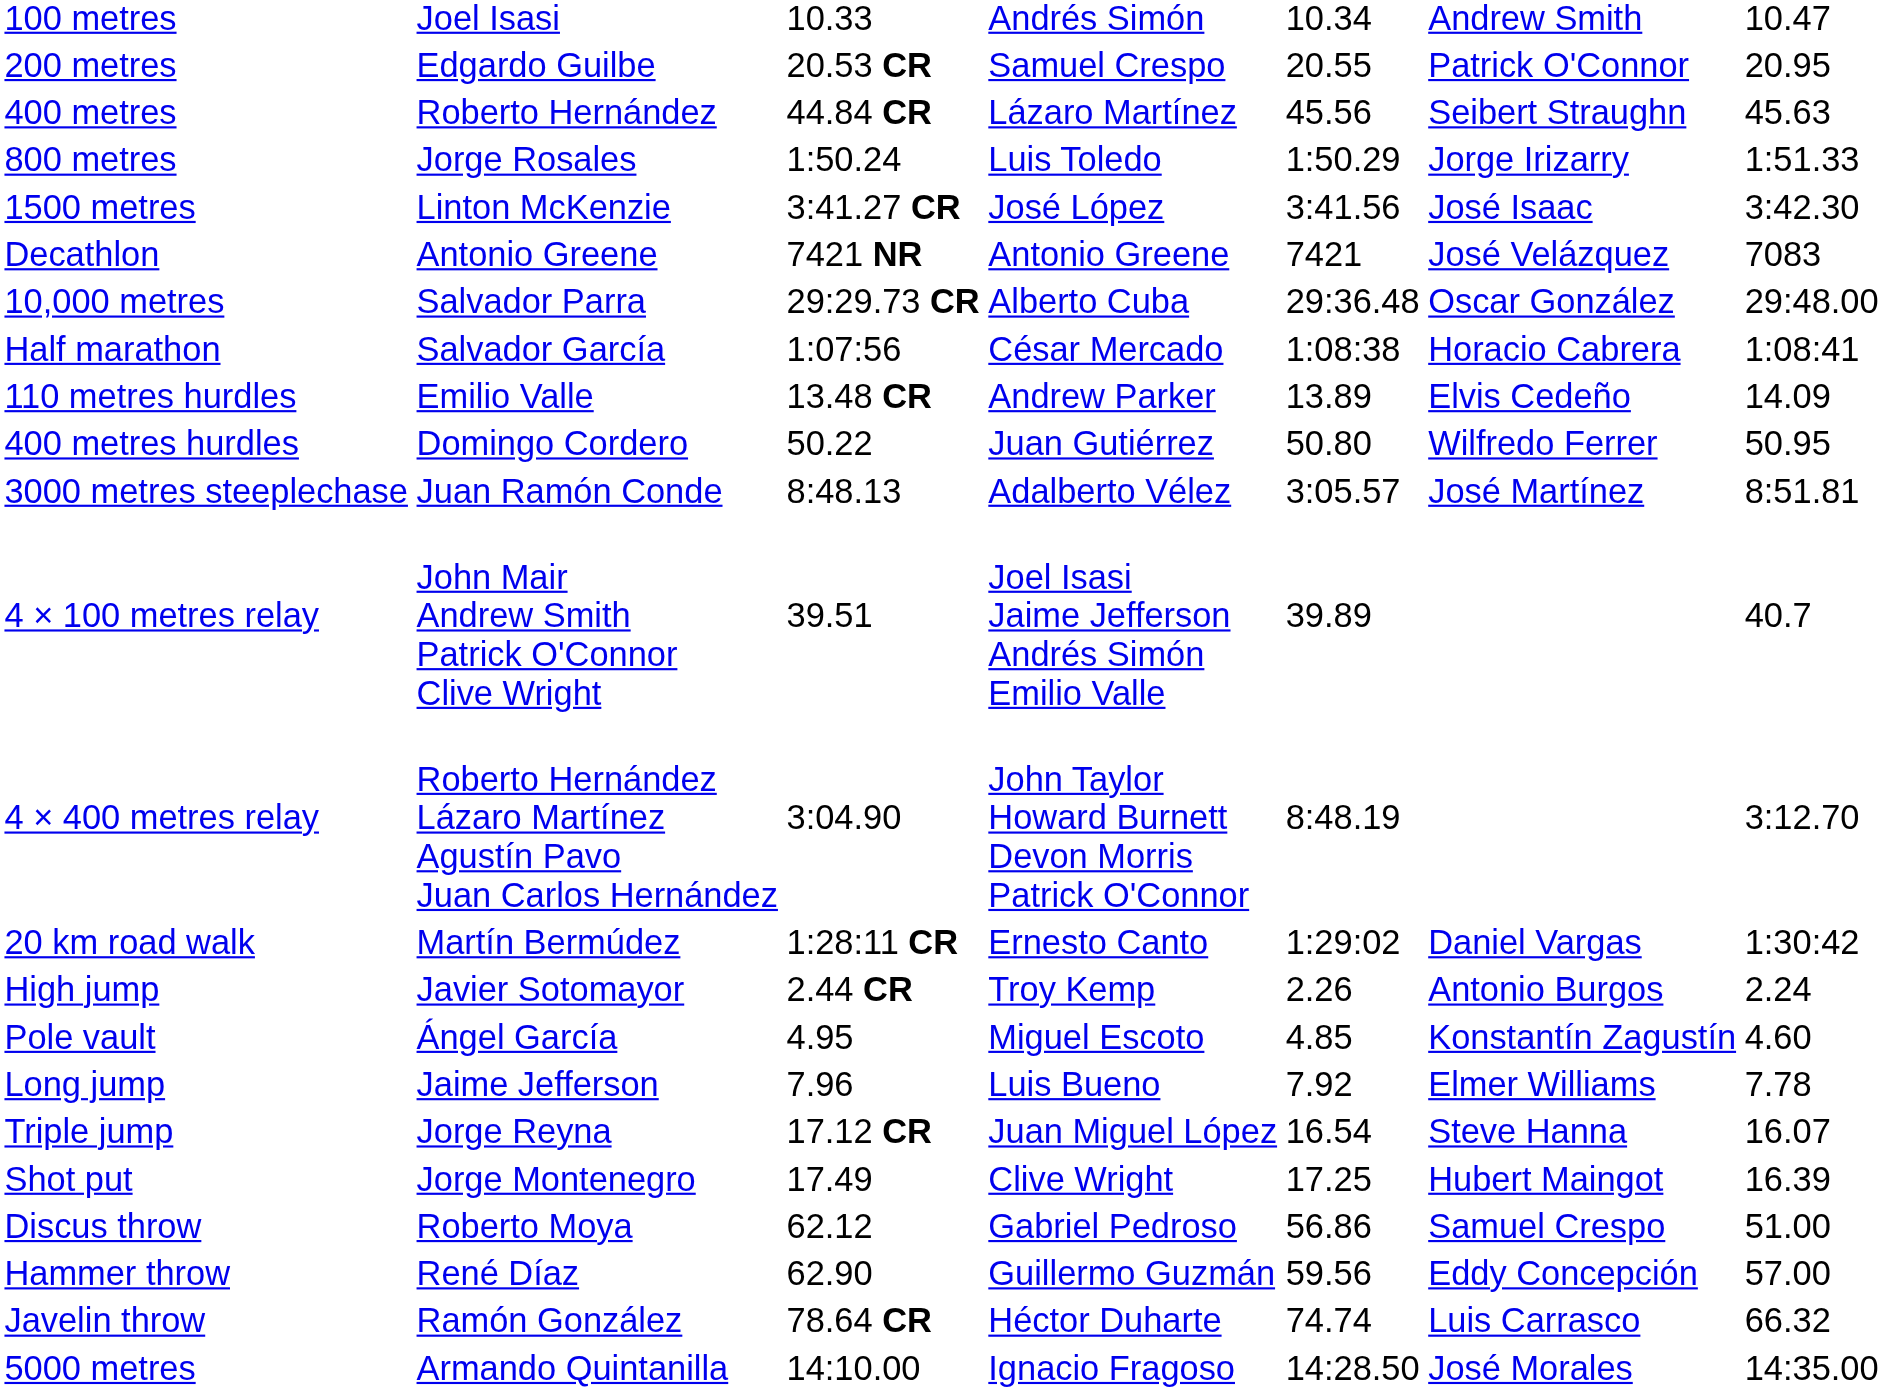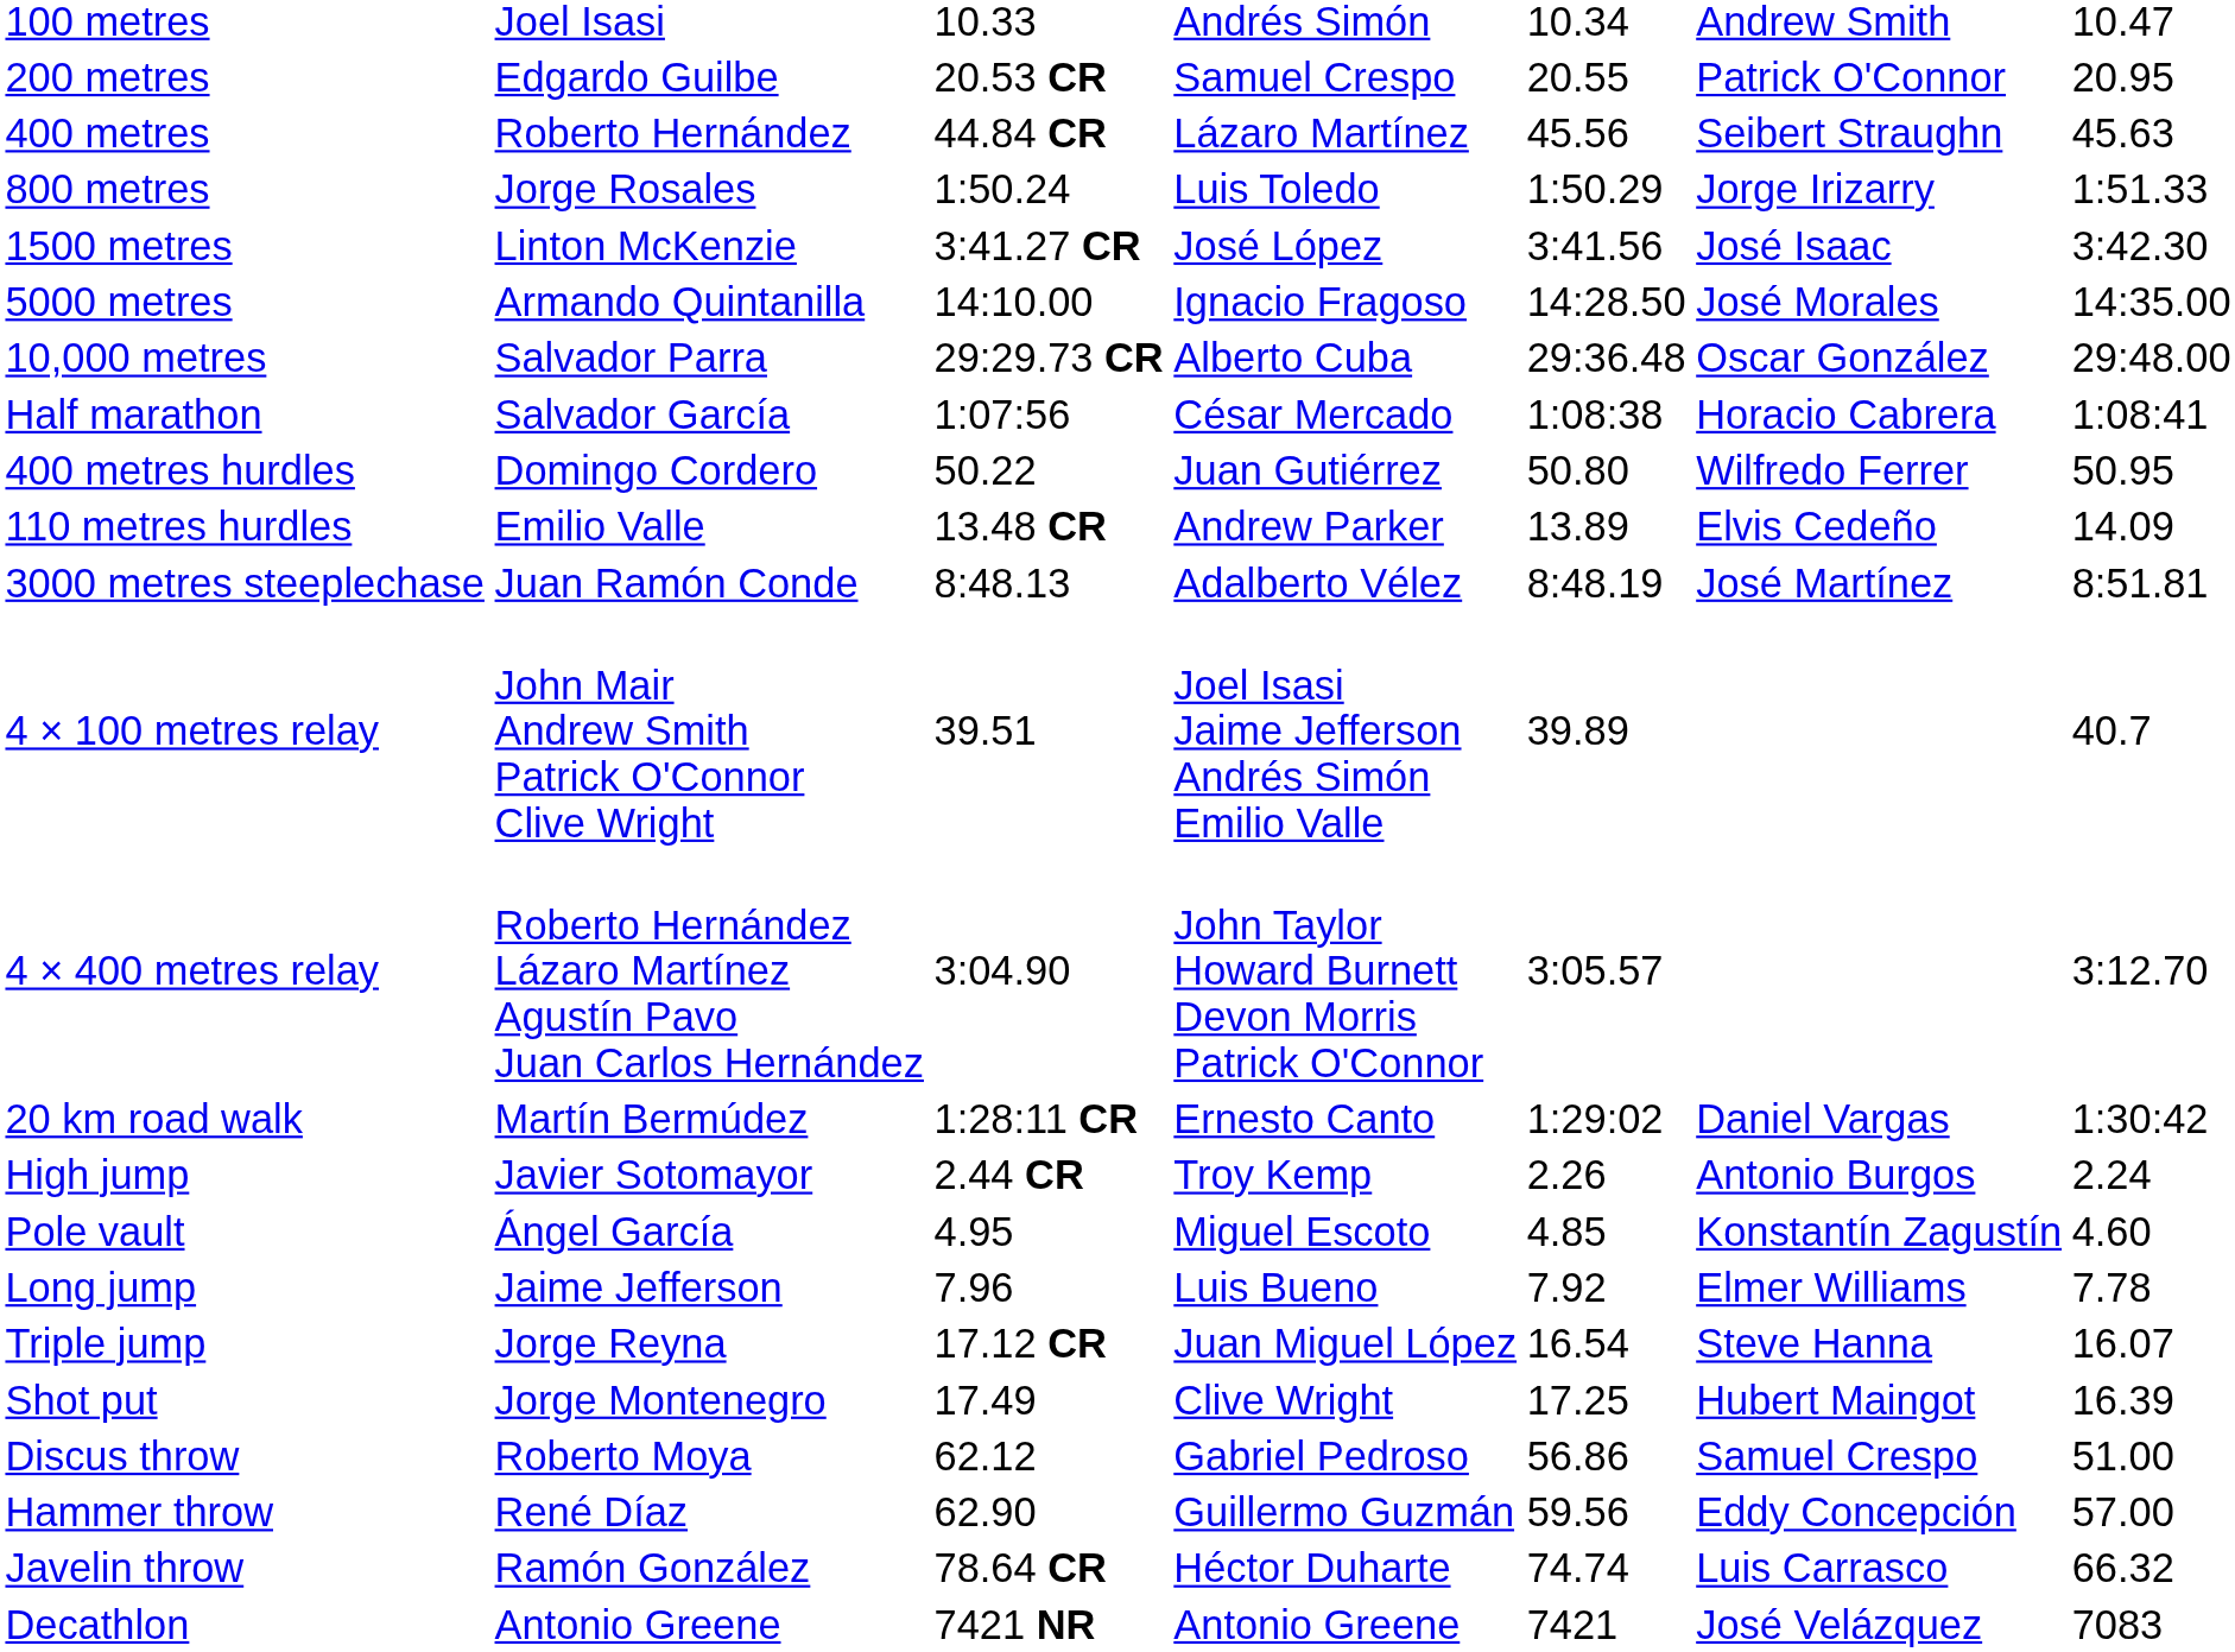 <table>
 <tr>
 <td><a href='#'>100 metres</a></td>
 <td><a href='#'>Joel Isasi</a><br> </td>
 <td>10.33</td>
 <td><a href='#'>Andrés Simón</a><br> </td>
 <td>10.34</td>
 <td><a href='#'>Andrew Smith</a><br> </td>
 <td>10.47</td>
 </tr>
 <tr>
 <td><a href='#'>200 metres</a></td>
 <td><a href='#'>Edgardo Guilbe</a><br> </td>
 <td>20.53 <strong>CR</strong></td>
 <td><a href='#'>Samuel Crespo</a><br> </td>
 <td>20.55</td>
 <td><a href='#'>Patrick O'Connor</a><br> </td>
 <td>20.95</td>
 </tr>
 <tr>
 <td><a href='#'>400 metres</a></td>
 <td><a href='#'>Roberto Hernández</a><br> </td>
 <td>44.84 <strong>CR</strong></td>
 <td><a href='#'>Lázaro Martínez</a><br> </td>
 <td>45.56</td>
 <td><a href='#'>Seibert Straughn</a><br> </td>
 <td>45.63</td>
 </tr>
 <tr>
 <td><a href='#'>800 metres</a></td>
 <td><a href='#'>Jorge Rosales</a><br> </td>
 <td>1:50.24</td>
 <td><a href='#'>Luis Toledo</a><br> </td>
 <td>1:50.29</td>
 <td><a href='#'>Jorge Irizarry</a><br> </td>
 <td>1:51.33</td>
 </tr>
 <tr>
 <td><a href='#'>1500 metres</a></td>
 <td><a href='#'>Linton McKenzie</a><br> </td>
 <td>3:41.27 <strong>CR</strong></td>
 <td><a href='#'>José López</a><br> </td>
 <td>3:41.56</td>
 <td><a href='#'>José Isaac</a><br> </td>
 <td>3:42.30</td>
 </tr>
 <tr>
-<td><a href='#'>Decathlon</a></td>
-<td><a href='#'>Antonio Greene</a><br> </td>
-<td>7421 <strong>NR</strong></td>
-<td><a href='#'>Antonio Greene</a><br> </td>
-<td>7421</td>
-<td><a href='#'>José Velázquez</a><br> </td>
-<td>7083</td>
+<td><a href='#'>5000 metres</a></td>
+<td><a href='#'>Armando Quintanilla</a><br> </td>
+<td>14:10.00</td>
+<td><a href='#'>Ignacio Fragoso</a><br> </td>
+<td>14:28.50</td>
+<td><a href='#'>José Morales</a><br> </td>
+<td>14:35.00</td>
 </tr>
 <tr>
 <td><a href='#'>10,000 metres</a></td>
 <td><a href='#'>Salvador Parra</a><br> </td>
 <td>29:29.73 <strong>CR</strong></td>
 <td><a href='#'>Alberto Cuba</a><br> </td>
 <td>29:36.48</td>
 <td><a href='#'>Oscar González</a><br> </td>
 <td>29:48.00</td>
 </tr>
 <tr>
 <td><a href='#'>Half marathon</a></td>
 <td><a href='#'>Salvador García</a><br> </td>
 <td>1:07:56</td>
 <td><a href='#'>César Mercado</a><br> </td>
 <td>1:08:38</td>
 <td><a href='#'>Horacio Cabrera</a><br> </td>
 <td>1:08:41</td>
 </tr>
 <tr>
+<td><a href='#'>400 metres hurdles</a></td>
+<td><a href='#'>Domingo Cordero</a><br> </td>
+<td>50.22</td>
+<td><a href='#'>Juan Gutiérrez</a><br> </td>
+<td>50.80</td>
+<td><a href='#'>Wilfredo Ferrer</a><br> </td>
+<td>50.95</td>
+</tr>
+<tr>
 <td><a href='#'>110 metres hurdles</a></td>
 <td><a href='#'>Emilio Valle</a><br> </td>
 <td>13.48 <strong>CR</strong></td>
 <td><a href='#'>Andrew Parker</a><br> </td>
 <td>13.89</td>
 <td><a href='#'>Elvis Cedeño</a><br> </td>
 <td>14.09</td>
 </tr>
 <tr>
-<td><a href='#'>400 metres hurdles</a></td>
-<td><a href='#'>Domingo Cordero</a><br> </td>
-<td>50.22</td>
-<td><a href='#'>Juan Gutiérrez</a><br> </td>
-<td>50.80</td>
-<td><a href='#'>Wilfredo Ferrer</a><br> </td>
-<td>50.95</td>
-</tr>
-<tr>
 <td><a href='#'>3000 metres steeplechase</a></td>
 <td><a href='#'>Juan Ramón Conde</a><br> </td>
 <td>8:48.13</td>
 <td><a href='#'>Adalberto Vélez</a><br> </td>
-<td>3:05.57</td>
+<td>8:48.19</td>
 <td><a href='#'>José Martínez</a><br> </td>
 <td>8:51.81</td>
 </tr>
 <tr>
 <td><a href='#'>4 × 100 metres relay</a></td>
 <td><br><a href='#'>John Mair</a><br><a href='#'>Andrew Smith</a><br><a href='#'>Patrick O'Connor</a><br><a href='#'>Clive Wright</a></td>
 <td>39.51</td>
 <td><br><a href='#'>Joel Isasi</a><br><a href='#'>Jaime Jefferson</a><br><a href='#'>Andrés Simón</a><br><a href='#'>Emilio Valle</a></td>
 <td>39.89</td>
 <td></td>
 <td>40.7</td>
 </tr>
 <tr>
 <td><a href='#'>4 × 400 metres relay</a></td>
 <td><br><a href='#'>Roberto Hernández</a><br><a href='#'>Lázaro Martínez</a><br><a href='#'>Agustín Pavo</a><br><a href='#'>Juan Carlos Hernández</a></td>
 <td>3:04.90</td>
 <td><br><a href='#'>John Taylor</a><br><a href='#'>Howard Burnett</a><br><a href='#'>Devon Morris</a><br><a href='#'>Patrick O'Connor</a></td>
-<td>8:48.19</td>
+<td>3:05.57</td>
 <td></td>
 <td>3:12.70</td>
 </tr>
 <tr>
 <td><a href='#'>20 km road walk</a></td>
 <td><a href='#'>Martín Bermúdez</a><br> </td>
 <td>1:28:11 <strong>CR</strong></td>
 <td><a href='#'>Ernesto Canto</a><br> </td>
 <td>1:29:02</td>
 <td><a href='#'>Daniel Vargas</a><br> </td>
 <td>1:30:42</td>
 </tr>
 <tr>
 <td><a href='#'>High jump</a></td>
 <td><a href='#'>Javier Sotomayor</a><br> </td>
 <td>2.44 <strong>CR</strong></td>
 <td><a href='#'>Troy Kemp</a><br> </td>
 <td>2.26</td>
 <td><a href='#'>Antonio Burgos</a><br> </td>
 <td>2.24</td>
 </tr>
 <tr>
 <td><a href='#'>Pole vault</a></td>
 <td><a href='#'>Ángel García</a><br> </td>
 <td>4.95</td>
 <td><a href='#'>Miguel Escoto</a><br> </td>
 <td>4.85</td>
 <td><a href='#'>Konstantín Zagustín</a><br> </td>
 <td>4.60</td>
 </tr>
 <tr>
 <td><a href='#'>Long jump</a></td>
 <td><a href='#'>Jaime Jefferson</a><br> </td>
 <td>7.96</td>
 <td><a href='#'>Luis Bueno</a><br> </td>
 <td>7.92</td>
 <td><a href='#'>Elmer Williams</a><br> </td>
 <td>7.78</td>
 </tr>
 <tr>
 <td><a href='#'>Triple jump</a></td>
 <td><a href='#'>Jorge Reyna</a><br> </td>
 <td>17.12 <strong>CR</strong></td>
 <td><a href='#'>Juan Miguel López</a><br> </td>
 <td>16.54</td>
 <td><a href='#'>Steve Hanna</a><br> </td>
 <td>16.07</td>
 </tr>
 <tr>
 <td><a href='#'>Shot put</a></td>
 <td><a href='#'>Jorge Montenegro</a><br> </td>
 <td>17.49</td>
 <td><a href='#'>Clive Wright</a><br> </td>
 <td>17.25</td>
 <td><a href='#'>Hubert Maingot</a><br> </td>
 <td>16.39</td>
 </tr>
 <tr>
 <td><a href='#'>Discus throw</a></td>
 <td><a href='#'>Roberto Moya</a><br> </td>
 <td>62.12</td>
 <td><a href='#'>Gabriel Pedroso</a><br> </td>
 <td>56.86</td>
 <td><a href='#'>Samuel Crespo</a><br> </td>
 <td>51.00</td>
 </tr>
 <tr>
 <td><a href='#'>Hammer throw</a></td>
 <td><a href='#'>René Díaz</a><br> </td>
 <td>62.90</td>
 <td><a href='#'>Guillermo Guzmán</a><br> </td>
 <td>59.56</td>
 <td><a href='#'>Eddy Concepción</a><br> </td>
 <td>57.00</td>
 </tr>
 <tr>
 <td><a href='#'>Javelin throw</a></td>
 <td><a href='#'>Ramón González</a><br> </td>
 <td>78.64 <strong>CR</strong></td>
 <td><a href='#'>Héctor Duharte</a><br> </td>
 <td>74.74</td>
 <td><a href='#'>Luis Carrasco</a><br> </td>
 <td>66.32</td>
 </tr>
 <tr>
-<td><a href='#'>5000 metres</a></td>
-<td><a href='#'>Armando Quintanilla</a><br> </td>
-<td>14:10.00</td>
-<td><a href='#'>Ignacio Fragoso</a><br> </td>
-<td>14:28.50</td>
-<td><a href='#'>José Morales</a><br> </td>
-<td>14:35.00</td>
+<td><a href='#'>Decathlon</a></td>
+<td><a href='#'>Antonio Greene</a><br> </td>
+<td>7421 <strong>NR</strong></td>
+<td><a href='#'>Antonio Greene</a><br> </td>
+<td>7421</td>
+<td><a href='#'>José Velázquez</a><br> </td>
+<td>7083</td>
 </tr>
 </table>
